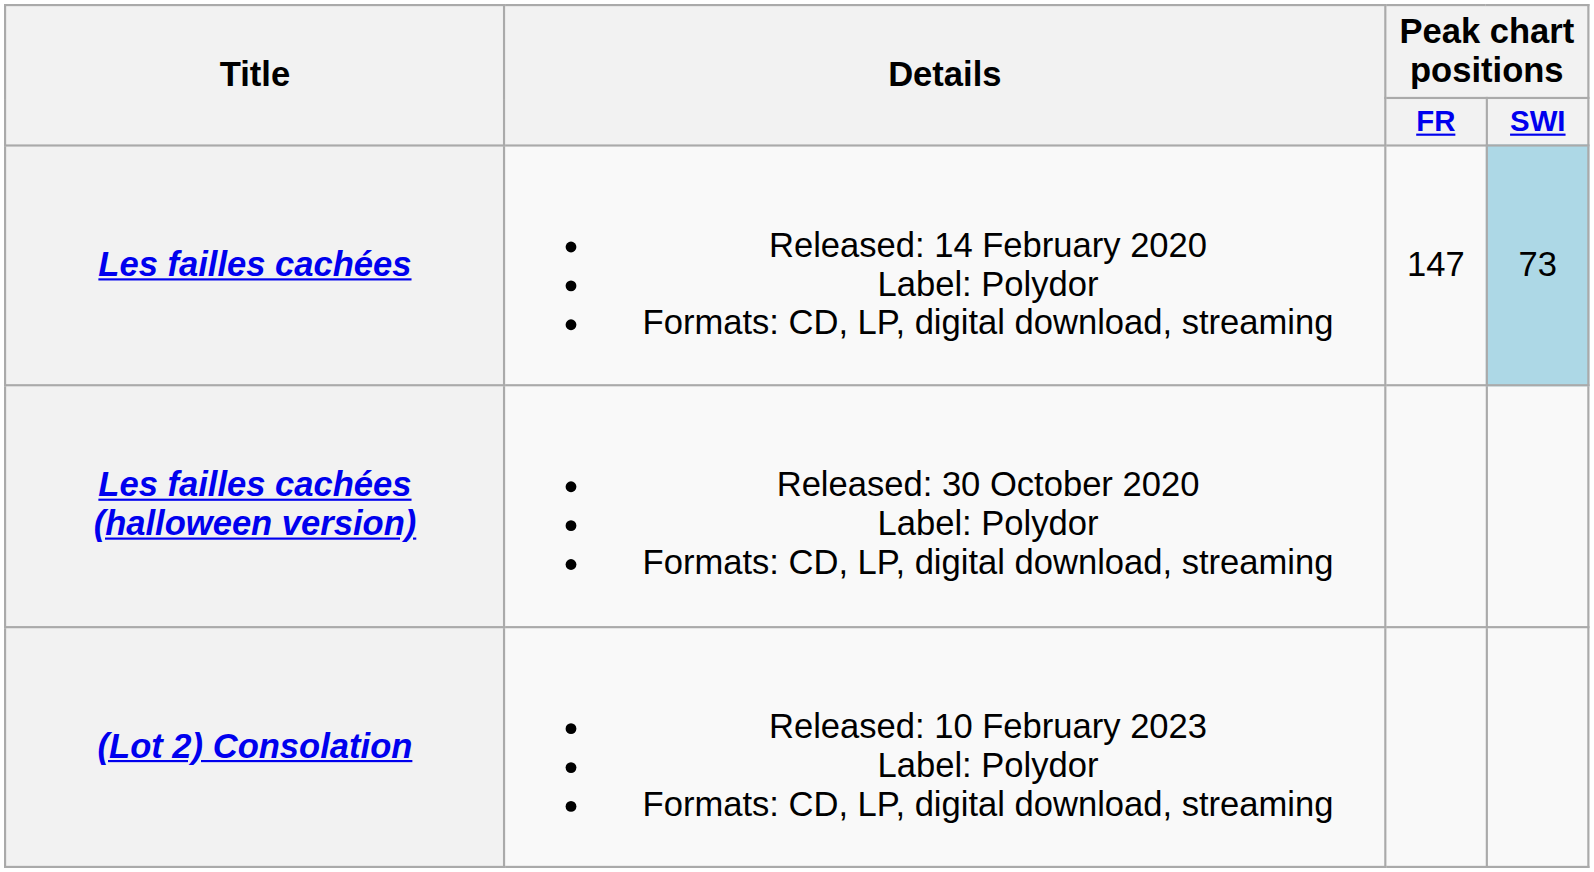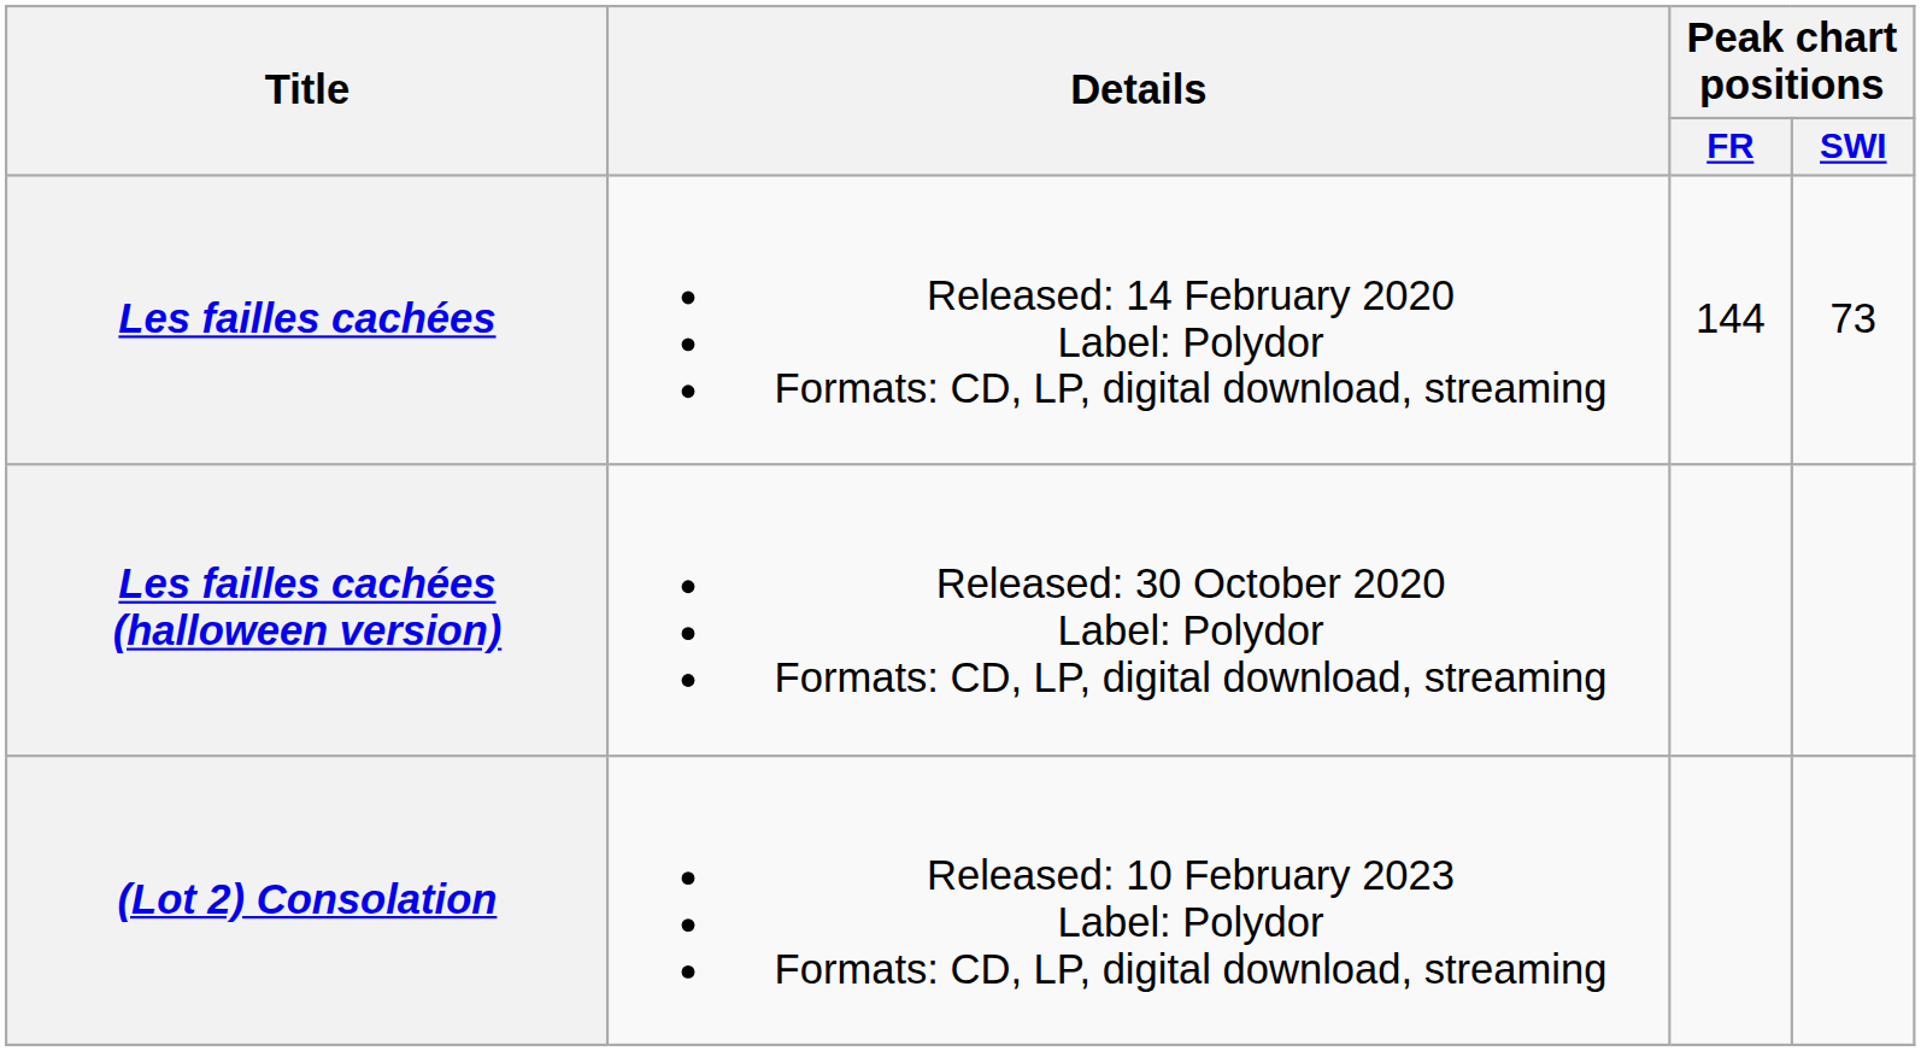 <table class="wikitable plainrowheaders" style="text-align:center;">
 <tr>
 <th scope="col" rowspan="2" style="width:14em;">Title</th>
 <th scope="col" rowspan="2" style="width:25em;">Details</th>
 <th scope="col" colspan="3">Peak chart positions</th>
 </tr>
 <tr>
 <th scope="col" style="width:3em;font-size:85%;"><a href='#'>FR</a><br></th>
 <th scope="col" style="width:3em;font-size:85%;"><a href='#'>SWI</a><br></th>
 </tr>
 <tr>
 <th scope="row"><em><a href='#'>Les failles cachées</a></em></th>
 <td><br><ul><li>Released: 14 February 2020</li><li>Label: Polydor</li><li>Formats: CD, LP, digital download, streaming</li></ul></td>
-<td>147</td>
-<td style="background: lightblue;">73</td>
+<td>144</td>
+<td>73</td>
 </tr>
 <tr>
 <th scope="row"><em><a href='#'>Les failles cachées (halloween version)</a></em></th>
 <td><br><ul><li>Released: 30 October 2020</li><li>Label: Polydor</li><li>Formats: CD, LP, digital download, streaming</li></ul></td>
 <td></td>
 </tr>
 <tr>
 <th scope="row"><em><a href='#'>(Lot 2) Consolation</a></em></th>
 <td><br><ul><li>Released: 10 February 2023</li><li>Label: Polydor</li><li>Formats: CD, LP, digital download, streaming</li></ul></td>
 <td></td>
 <td></td>
 </tr>
 </table>
